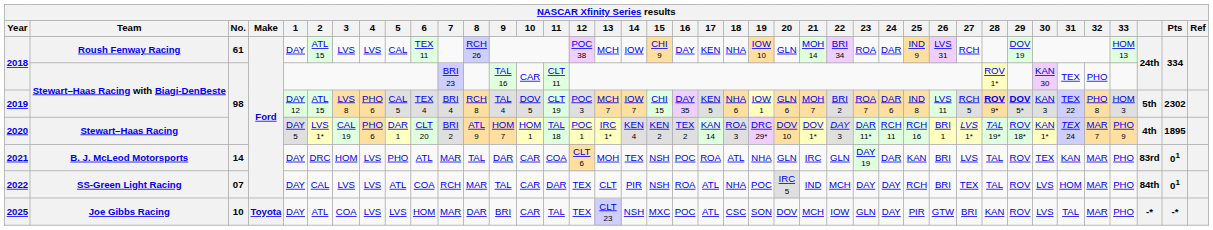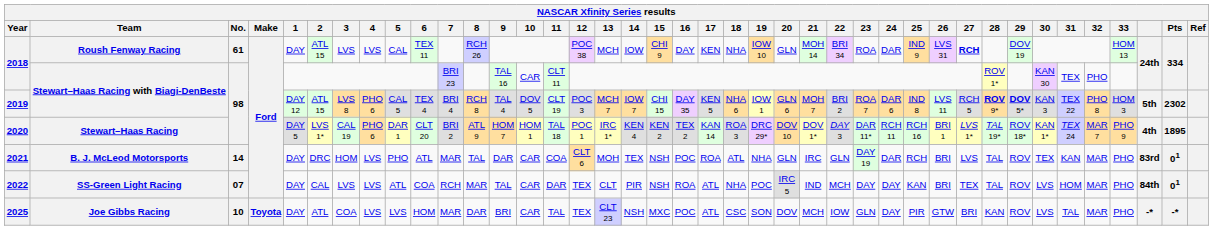 <table class="wikitable" style="text-align:center; font-size:75%">
 <tr>
 <th colspan=40><a href='#'>NASCAR Xfinity Series</a> results</th>
 </tr>
 <tr>
 <th>Year</th>
 <th>Team</th>
 <th>No.</th>
 <th>Make</th>
 <th>1</th>
 <th>2</th>
 <th>3</th>
 <th>4</th>
 <th>5</th>
 <th>6</th>
 <th>7</th>
 <th>8</th>
 <th>9</th>
 <th>10</th>
 <th>11</th>
 <th>12</th>
 <th>13</th>
 <th>14</th>
 <th>15</th>
 <th>16</th>
 <th>17</th>
 <th>18</th>
 <th>19</th>
 <th>20</th>
 <th>21</th>
 <th>22</th>
 <th>23</th>
 <th>24</th>
 <th>25</th>
 <th>26</th>
 <th>27</th>
 <th>28</th>
 <th>29</th>
 <th>30</th>
 <th>31</th>
 <th>32</th>
 <th>33</th>
 <th></th>
 <th>Pts</th>
 <th>Ref</th>
 </tr>
 <tr>
 <th rowspan=2><a href='#'>2018</a></th>
 <th><a href='#'>Roush Fenway Racing</a></th>
 <th>61</th>
 <th rowspan="6"><a href='#'>Ford</a></th>
 <td><a href='#'>DAY</a></td>
 <td style="background:#DFFFDF;"><a href='#'>ATL</a><br><small>15</small></td>
 <td><a href='#'>LVS</a></td>
 <td><a href='#'>LVS</a></td>
 <td><a href='#'>CAL</a></td>
 <td style="background:#DFFFDF;"><a href='#'>TEX</a><br><small>11</small></td>
 <td></td>
 <td style="background:#CFCFFF;"><a href='#'>RCH</a><br><small>26</small></td>
 <td colspan=3></td>
 <td style="background:#EFCFFF;"><a href='#'>POC</a><br><small>38</small></td>
 <td><a href='#'>MCH</a></td>
 <td><a href='#'>IOW</a></td>
 <td style="background:#FFDF9F;"><a href='#'>CHI</a><br><small>9</small></td>
 <td><a href='#'>DAY</a></td>
 <td><a href='#'>KEN</a></td>
 <td><a href='#'>NHA</a></td>
 <td style="background:#FFDF9F;"><a href='#'>IOW</a><br><small>10</small></td>
 <td><a href='#'>GLN</a></td>
 <td style="background:#DFFFDF;"><a href='#'>MOH</a><br><small>14</small></td>
 <td style="background:#EFCFFF;"><a href='#'>BRI</a><br><small>34</small></td>
 <td><a href='#'>ROA</a></td>
 <td><a href='#'>DAR</a></td>
 <td style="background:#FFDF9F;"><a href='#'>IND</a><br><small>9</small></td>
 <td style="background:#EFCFFF;"><a href='#'>LVS</a><br><small>31</small></td>
-<td><a href='#'>RCH</a></td>
+<td><strong><a href='#'>RCH</a></strong></td>
 <td></td>
 <td style="background:#DFFFDF;"><a href='#'>DOV</a><br><small>19</small></td>
 <td colspan=3></td>
 <td style="background:#DFFFDF;"><a href='#'>HOM</a><br><small>13</small></td>
 <th rowspan=2>24th</th>
 <th rowspan=2>334</th>
 <th rowspan=2></th>
 </tr>
 <tr>
 <th rowspan=2><a href='#'>Stewart–Haas Racing</a> with <a href='#'>Biagi-DenBeste</a></th>
 <th rowspan=3>98</th>
 <td colspan=6></td>
 <td style="background:#CFCFFF;"><a href='#'>BRI</a><br><small>23</small></td>
 <td></td>
 <td style="background:#DFFFDF;"><a href='#'>TAL</a><br><small>16</small></td>
 <td><a href='#'>CAR</a></td>
 <td style="background:#DFFFDF;"><a href='#'>CLT</a><br><small>11</small></td>
 <td colspan=16></td>
 <td style="background:#FFFFBF;"><a href='#'>ROV</a><br><small>1*</small></td>
 <td></td>
 <td style="background:#EFCFFF;"><a href='#'>KAN</a><br><small>30</small></td>
 <td><a href='#'>TEX</a></td>
 <td><a href='#'>PHO</a></td>
 <td></td>
 </tr>
 <tr>
 <th><a href='#'>2019</a></th>
 <td style="background:#DFFFDF;"><a href='#'>DAY</a><br><small>12</small></td>
 <td style="background:#DFFFDF;"><a href='#'>ATL</a><br><small>15</small></td>
 <td style="background:#FFDF9F;"><a href='#'>LVS</a><br><small>8</small></td>
 <td style="background:#FFDF9F;"><a href='#'>PHO</a><br><small>6</small></td>
 <td style="background:#DFDFDF;"><a href='#'>CAL</a><br><small>5</small></td>
 <td style="background:#DFDFDF;"><a href='#'>TEX</a><br><small>4</small></td>
 <td style="background:#DFDFDF;"><a href='#'>BRI</a><br><small>4</small></td>
 <td style="background:#FFDF9F;"><a href='#'>RCH</a><br><small>8</small></td>
 <td style="background:#DFDFDF;"><a href='#'>TAL</a><br><small>4</small></td>
 <td style="background:#DFDFDF;"><a href='#'>DOV</a><br><small>5</small></td>
 <td style="background:#DFFFDF;"><a href='#'>CLT</a><br><small>19</small></td>
 <td style="background:#DFDFDF;"><a href='#'>POC</a><br><small>3</small></td>
 <td style="background:#FFDF9F;"><a href='#'>MCH</a><br><small>7</small></td>
 <td style="background:#FFDF9F;"><a href='#'>IOW</a><br><small>7</small></td>
 <td style="background:#DFFFDF;"><a href='#'>CHI</a><br><small>15</small></td>
 <td style="background:#EFCFFF;"><a href='#'>DAY</a><br><small>35</small></td>
 <td style="background:#DFDFDF;"><a href='#'>KEN</a><br><small>5</small></td>
 <td style="background:#FFDF9F;"><a href='#'>NHA</a><br><small>6</small></td>
 <td style="background:#FFFFBF;"><a href='#'>IOW</a><br><small>1</small></td>
 <td style="background:#FFDF9F;"><a href='#'>GLN</a><br><small>6</small></td>
 <td style="background:#FFDF9F;"><a href='#'>MOH</a><br><small>7</small></td>
 <td style="background:#DFDFDF;"><a href='#'>BRI</a><br><small>2</small></td>
 <td style="background:#FFDF9F;"><a href='#'>ROA</a><br><small>7</small></td>
 <td style="background:#FFDF9F;"><a href='#'>DAR</a><br><small>6</small></td>
 <td style="background:#FFDF9F;"><a href='#'>IND</a><br><small>8</small></td>
 <td style="background:#DFFFDF;"><a href='#'>LVS</a><br><small>11</small></td>
 <td style="background:#DFDFDF;"><a href='#'>RCH</a><br><small>5</small></td>
 <td style="background:#FFDF9F;"><strong><a href='#'>ROV</a></strong><br><small>9*</small></td>
 <td style="background:#DFDFDF;"><strong><a href='#'>DOV</a></strong><br><small>5*</small></td>
 <td style="background:#DFDFDF;"><a href='#'>KAN</a><br><small>3</small></td>
 <td style="background:#CFCFFF;"><a href='#'>TEX</a><br><small>22</small></td>
 <td style="background:#FFDF9F;"><a href='#'>PHO</a><br><small>8</small></td>
 <td style="background:#DFDFDF;"><a href='#'>HOM</a><br><small>3</small></td>
 <th>5th</th>
 <th>2302</th>
 <th></th>
 </tr>
 <tr>
 <th><a href='#'>2020</a></th>
 <th><a href='#'>Stewart–Haas Racing</a></th>
 <td style="background:#DFDFDF;"><a href='#'>DAY</a><br><small>5</small></td>
 <td style="background:#FFFFBF;"><a href='#'>LVS</a><br><small>1*</small></td>
 <td style="background:#DFFFDF;"><a href='#'>CAL</a><br><small>19</small></td>
 <td style="background:#FFDF9F;"><a href='#'>PHO</a><br><small>6</small></td>
 <td style="background:#FFFFBF;"><a href='#'>DAR</a><br><small>1</small></td>
 <td style="background:#DFFFDF;"><a href='#'>CLT</a><br><small>20</small></td>
 <td style="background:#DFDFDF;"><a href='#'>BRI</a><br><small>2</small></td>
 <td style="background:#FFDF9F;"><a href='#'>ATL</a><br><small>9</small></td>
 <td style="background:#FFDF9F;"><a href='#'>HOM</a><br><small>7</small></td>
 <td style="background:#FFFFBF;"><a href='#'>HOM</a><br><small>1</small></td>
 <td style="background:#DFFFDF;"><a href='#'>TAL</a><br><small>18</small></td>
 <td style="background:#FFFFBF;"><a href='#'>POC</a><br><small>1</small></td>
 <td style="background:#FFFFBF;"><a href='#'>IRC</a><br><small>1*</small></td>
 <td style="background:#DFDFDF;"><a href='#'>KEN</a><br><small>4</small></td>
 <td style="background:#DFDFDF;"><a href='#'>KEN</a><br><small>2</small></td>
 <td style="background:#DFDFDF;"><a href='#'>TEX</a><br><small>2</small></td>
 <td style="background:#DFFFDF;"><a href='#'>KAN</a><br><small>14</small></td>
 <td style="background:#DFDFDF;"><a href='#'>ROA</a><br><small>3</small></td>
 <td style="background:#EFCFFF;"><a href='#'>DRC</a><br><small>29*</small></td>
 <td style="background:#FFDF9F;"><a href='#'>DOV</a><br><small>10</small></td>
 <td style="background:#FFFFBF;"><a href='#'>DOV</a><br><small>1*</small></td>
 <td style="background:#DFDFDF;"><em><a href='#'>DAY</a></em><br><small>3</small></td>
 <td style="background:#DFFFDF;"><a href='#'>DAR</a><br><small>11*</small></td>
 <td style="background:#DFFFDF;"><a href='#'>RCH</a><br><small>11</small></td>
 <td style="background:#DFFFDF;"><a href='#'>RCH</a><br><small>16</small></td>
 <td style="background:#FFFFBF;"><a href='#'>BRI</a><br><small>1</small></td>
 <td style="background:#FFFFBF;"><em><a href='#'>LVS</a></em><br><small>1*</small></td>
 <td style="background:#DFFFDF;"><em><a href='#'>TAL</a></em><br><small>19*</small></td>
 <td style="background:#DFFFDF;"><a href='#'>ROV</a><br><small>18*</small></td>
 <td style="background:#FFFFBF;"><a href='#'>KAN</a><br><small>1*</small></td>
 <td style="background:#CFCFFF;"><em><a href='#'>TEX</a></em><br><small>24</small></td>
 <td style="background:#FFDF9F;"><a href='#'>MAR</a><br><small>7</small></td>
 <td style="background:#FFDF9F;"><a href='#'>PHO</a><br><small>9</small></td>
 <th>4th</th>
 <th>1895</th>
 <th></th>
 </tr>
 <tr>
 <th><a href='#'>2021</a></th>
 <th><a href='#'>B. J. McLeod Motorsports</a></th>
 <th>14</th>
 <td><a href='#'>DAY</a></td>
 <td><a href='#'>DRC</a></td>
 <td><a href='#'>HOM</a></td>
 <td><a href='#'>LVS</a></td>
 <td><a href='#'>PHO</a></td>
 <td><a href='#'>ATL</a></td>
 <td><a href='#'>MAR</a></td>
 <td><a href='#'>TAL</a></td>
 <td><a href='#'>DAR</a></td>
 <td><a href='#'>CAR</a></td>
 <td><a href='#'>COA</a></td>
 <td style="background:#FFDF9F;"><a href='#'>CLT</a><br><small>6</small></td>
 <td><a href='#'>MOH</a></td>
 <td><a href='#'>TEX</a></td>
 <td><a href='#'>NSH</a></td>
 <td><a href='#'>POC</a></td>
 <td><a href='#'>ROA</a></td>
 <td><a href='#'>ATL</a></td>
 <td><a href='#'>NHA</a></td>
 <td><a href='#'>GLN</a></td>
 <td><a href='#'>IRC</a></td>
 <td><a href='#'>GLN</a></td>
 <td style="background:#DFFFDF;"><a href='#'>DAY</a><br><small>19</small></td>
 <td><a href='#'>DAR</a></td>
-<td><a href='#'>KAN</a></td>
+<td><a href='#'>RCH</a></td>
 <td><a href='#'>BRI</a></td>
 <td><a href='#'>LVS</a></td>
 <td><a href='#'>TAL</a></td>
 <td><a href='#'>ROV</a></td>
 <td><a href='#'>TEX</a></td>
 <td><a href='#'>KAN</a></td>
 <td><a href='#'>MAR</a></td>
 <td><a href='#'>PHO</a></td>
 <th>83rd</th>
 <th>0<sup>1</sup></th>
 <th></th>
 </tr>
 <tr>
 <th><a href='#'>2022</a></th>
 <th><a href='#'>SS-Green Light Racing</a></th>
 <th>07</th>
 <td><a href='#'>DAY</a></td>
 <td><a href='#'>CAL</a></td>
 <td><a href='#'>LVS</a></td>
 <td><a href='#'>LVS</a></td>
 <td><a href='#'>ATL</a></td>
 <td><a href='#'>COA</a></td>
 <td><a href='#'>RCH</a></td>
 <td><a href='#'>MAR</a></td>
 <td><a href='#'>TAL</a></td>
 <td><a href='#'>CAR</a></td>
 <td><a href='#'>DAR</a></td>
 <td><a href='#'>TEX</a></td>
 <td><a href='#'>CLT</a></td>
 <td><a href='#'>PIR</a></td>
 <td><a href='#'>NSH</a></td>
 <td><a href='#'>ROA</a></td>
 <td><a href='#'>ATL</a></td>
 <td><a href='#'>NHA</a></td>
 <td><a href='#'>POC</a></td>
 <td style="background:#DFDFDF;"><a href='#'>IRC</a><br><small>5</small></td>
 <td><a href='#'>IND</a></td>
 <td><a href='#'>MCH</a></td>
 <td><a href='#'>DAY</a></td>
 <td><a href='#'>DAY</a></td>
-<td><a href='#'>RCH</a></td>
+<td><a href='#'>KAN</a></td>
 <td><a href='#'>BRI</a></td>
 <td><a href='#'>TEX</a></td>
 <td><a href='#'>TAL</a></td>
 <td><a href='#'>ROV</a></td>
 <td><a href='#'>LVS</a></td>
 <td><a href='#'>HOM</a></td>
 <td><a href='#'>MAR</a></td>
 <td><a href='#'>PHO</a></td>
 <th>84th</th>
 <th>0<sup>1</sup></th>
 <th></th>
 </tr>
 <tr>
 <th><a href='#'>2025</a></th>
 <th><a href='#'>Joe Gibbs Racing</a></th>
 <th>10</th>
 <th><a href='#'>Toyota</a></th>
 <td><a href='#'>DAY</a></td>
 <td><a href='#'>ATL</a></td>
 <td><a href='#'>COA</a></td>
 <td><a href='#'>LVS</a></td>
 <td><a href='#'>LVS</a></td>
 <td><a href='#'>HOM</a></td>
 <td><a href='#'>MAR</a></td>
 <td><a href='#'>DAR</a></td>
 <td><a href='#'>BRI</a></td>
 <td><a href='#'>CAR</a></td>
 <td><a href='#'>TAL</a></td>
 <td><a href='#'>TEX</a></td>
 <td style="background:#CFCFFF;"><a href='#'>CLT</a><br><small>23</small></td>
 <td><a href='#'>NSH</a></td>
 <td><a href='#'>MXC</a></td>
 <td><a href='#'>POC</a></td>
 <td><a href='#'>ATL</a></td>
 <td><a href='#'>CSC</a></td>
 <td><a href='#'>SON</a></td>
 <td><a href='#'>DOV</a></td>
 <td><a href='#'>MCH</a></td>
 <td><a href='#'>IOW</a></td>
 <td><a href='#'>GLN</a></td>
 <td><a href='#'>DAY</a></td>
 <td><a href='#'>PIR</a></td>
 <td><a href='#'>GTW</a></td>
 <td><a href='#'>BRI</a></td>
 <td><a href='#'>KAN</a></td>
 <td><a href='#'>ROV</a></td>
 <td><a href='#'>LVS</a></td>
 <td><a href='#'>TAL</a></td>
 <td><a href='#'>MAR</a></td>
 <td><a href='#'>PHO</a></td>
 <th>-*</th>
 <th>-*</th>
 <th></th>
 </tr>
 </table>
